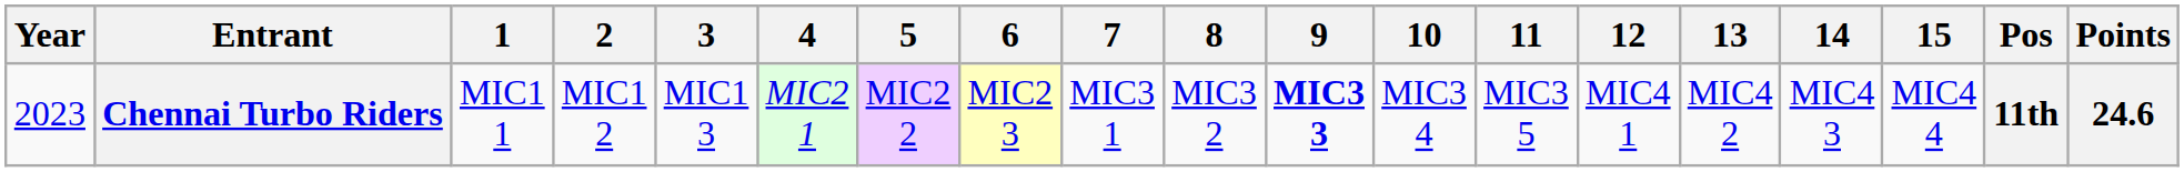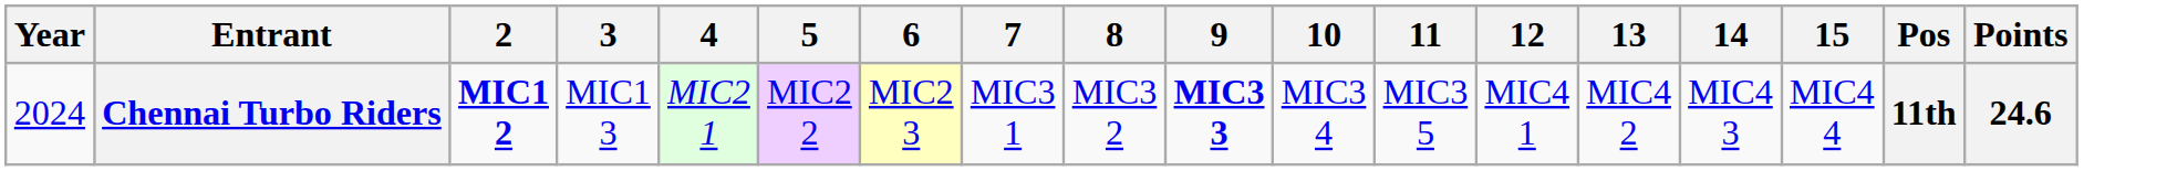 <table class="wikitable" style="text-align:center; font-size:85%">
 <tr>
 <th>Year</th>
 <th>Entrant</th>
-<th>1</th>
 <th>2</th>
 <th>3</th>
 <th>4</th>
 <th>5</th>
 <th>6</th>
 <th>7</th>
 <th>8</th>
 <th>9</th>
 <th>10</th>
 <th>11</th>
 <th>12</th>
 <th>13</th>
 <th>14</th>
 <th>15</th>
 <th>Pos</th>
 <th>Points</th>
 </tr>
 <tr>
-<td><a href='#'>2023</a></td>
+<td><a href='#'>2024</a></td>
 <th nowrap><a href='#'>Chennai Turbo Riders</a></th>
-<td style="background:#;"><a href='#'>MIC1<br>1</a></td>
-<td style="background:#;"><a href='#'>MIC1<br>2</a></td>
+<td style="background:#;"><strong><a href='#'>MIC1<br>2</a></strong></td>
 <td style="background:#;"><a href='#'>MIC1<br>3</a></td>
 <td style="background:#DFFFDF;"><em><a href='#'>MIC2<br>1</a></em><br></td>
 <td style="background:#EFCFFF;"><a href='#'>MIC2<br>2</a><br></td>
 <td style="background:#FFFFBF;"><a href='#'>MIC2<br>3</a><br></td>
 <td style="background:#;"><a href='#'>MIC3<br>1</a></td>
 <td style="background:#;"><a href='#'>MIC3<br>2</a></td>
 <td style="background:#;"><strong><a href='#'>MIC3<br>3</a></strong></td>
 <td style="background:#;"><a href='#'>MIC3<br>4</a></td>
 <td style="background:#;"><a href='#'>MIC3<br>5</a></td>
 <td style="background:#;"><a href='#'>MIC4<br>1</a></td>
 <td style="background:#;"><a href='#'>MIC4<br>2</a></td>
 <td style="background:#;"><a href='#'>MIC4<br>3</a></td>
 <td style="background:#;"><a href='#'>MIC4<br>4</a></td>
 <th style="background:#">11th</th>
 <th style="background:#">24.6</th>
 </tr>
 </table>
